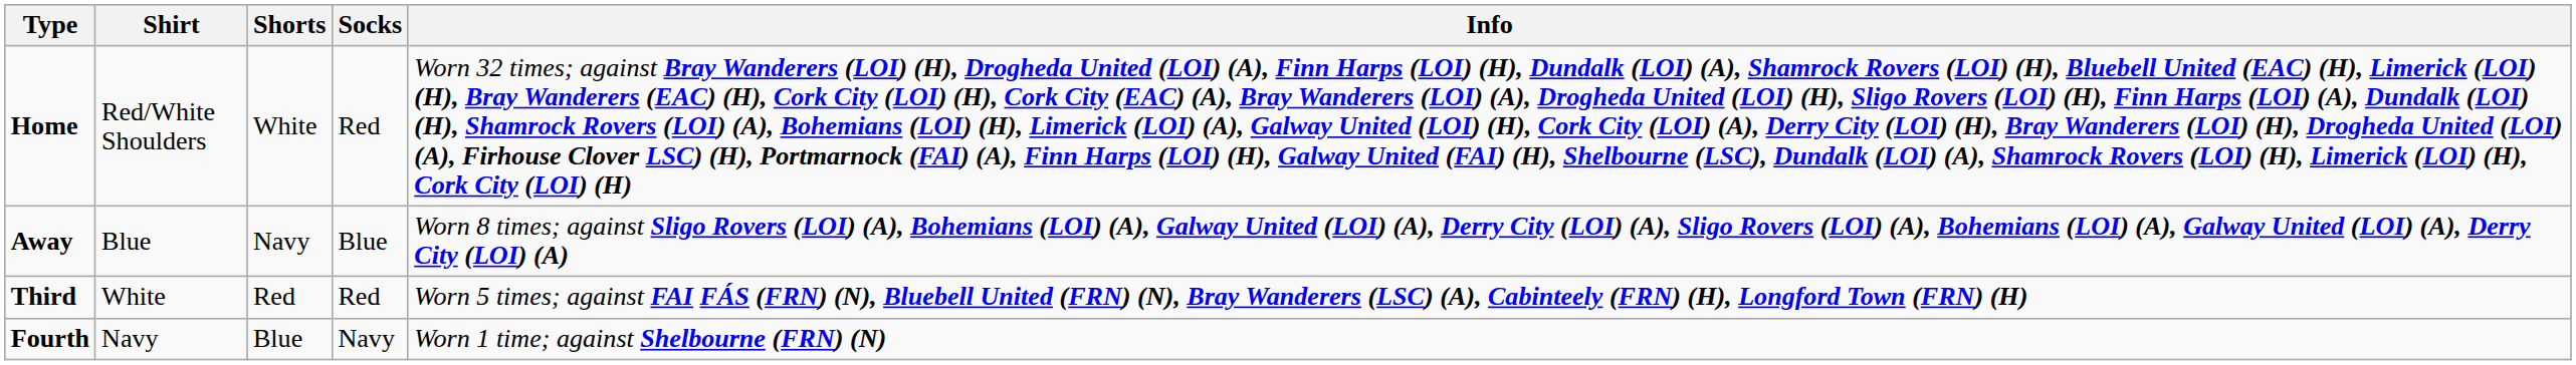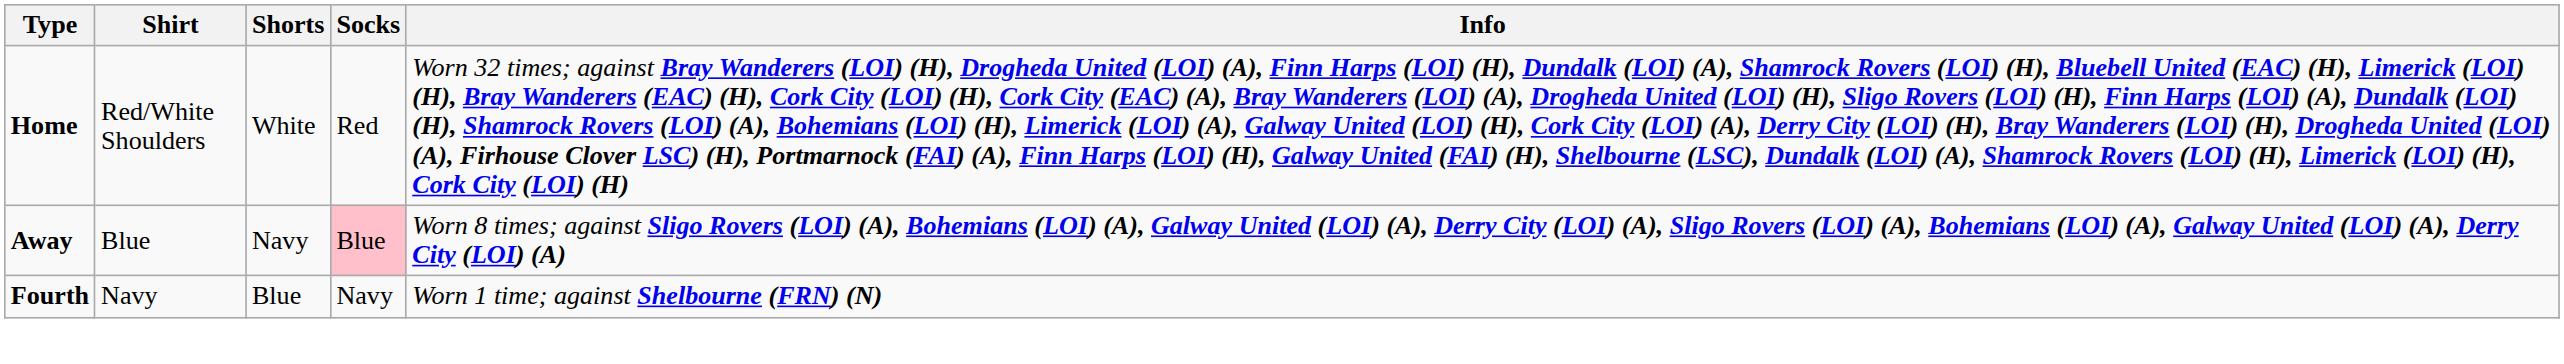 <table class="wikitable">
 <tr>
 <th>Type</th>
 <th>Shirt</th>
 <th>Shorts</th>
 <th>Socks</th>
 <th>Info</th>
 </tr>
 <tr>
 <td><span><strong>Home</strong></span></td>
 <td>Red/White Shoulders</td>
 <td>White</td>
 <td>Red</td>
 <td><em>Worn 32 times; against</em> <strong><em><a href='#'>Bray Wanderers</a> (<a href='#'>LOI</a>) (H), <a href='#'>Drogheda United</a> (<a href='#'>LOI</a>) (A), <a href='#'>Finn Harps</a> (<a href='#'>LOI</a>) (H), <a href='#'>Dundalk</a> (<a href='#'>LOI</a>) (A), <a href='#'>Shamrock Rovers</a> (<a href='#'>LOI</a>) (H), <a href='#'>Bluebell United</a> (<a href='#'>EAC</a>) (H), <a href='#'>Limerick</a> (<a href='#'>LOI</a>) (H), <a href='#'>Bray Wanderers</a> (<a href='#'>EAC</a>) (H), <a href='#'>Cork City</a> (<a href='#'>LOI</a>) (H), <a href='#'>Cork City</a> (<a href='#'>EAC</a>) (A), <a href='#'>Bray Wanderers</a> (<a href='#'>LOI</a>) (A), <a href='#'>Drogheda United</a> (<a href='#'>LOI</a>) (H), <a href='#'>Sligo Rovers</a> (<a href='#'>LOI</a>) (H), <a href='#'>Finn Harps</a> (<a href='#'>LOI</a>) (A), <a href='#'>Dundalk</a> (<a href='#'>LOI</a>) (H), <a href='#'>Shamrock Rovers</a> (<a href='#'>LOI</a>) (A), <a href='#'>Bohemians</a> (<a href='#'>LOI</a>) (H), <a href='#'>Limerick</a> (<a href='#'>LOI</a>) (A), <a href='#'>Galway United</a> (<a href='#'>LOI</a>) (H), <a href='#'>Cork City</a> (<a href='#'>LOI</a>) (A), <a href='#'>Derry City</a> (<a href='#'>LOI</a>) (H), <a href='#'>Bray Wanderers</a> (<a href='#'>LOI</a>) (H), <a href='#'>Drogheda United</a> (<a href='#'>LOI</a>) (A), Firhouse Clover <a href='#'>LSC</a>) (H), Portmarnock (<a href='#'>FAI</a>) (A), <a href='#'>Finn Harps</a> (<a href='#'>LOI</a>) (H), <a href='#'>Galway United</a> (<a href='#'>FAI</a>) (H), <a href='#'>Shelbourne</a> (<a href='#'>LSC</a>), <a href='#'>Dundalk</a> (<a href='#'>LOI</a>) (A), <a href='#'>Shamrock Rovers</a> (<a href='#'>LOI</a>) (H), <a href='#'>Limerick</a> (<a href='#'>LOI</a>) (H), <a href='#'>Cork City</a> (<a href='#'>LOI</a>) (H)</em></strong></td>
 </tr>
 <tr>
 <td><span><strong>Away</strong></span></td>
 <td>Blue</td>
 <td>Navy</td>
-<td>Blue</td>
+<td style="background: pink;">Blue</td>
 <td><em>Worn 8 times; against</em> <strong><em><a href='#'>Sligo Rovers</a> (<a href='#'>LOI</a>) (A), <a href='#'>Bohemians</a> (<a href='#'>LOI</a>) (A), <a href='#'>Galway United</a> (<a href='#'>LOI</a>) (A), <a href='#'>Derry City</a> (<a href='#'>LOI</a>) (A), <a href='#'>Sligo Rovers</a> (<a href='#'>LOI</a>) (A), <a href='#'>Bohemians</a> (<a href='#'>LOI</a>) (A), <a href='#'>Galway United</a> (<a href='#'>LOI</a>) (A), <a href='#'>Derry City</a> (<a href='#'>LOI</a>) (A)</em></strong></td>
-</tr>
-<tr>
-<td><span><strong>Third</strong></span></td>
-<td>White</td>
-<td>Red</td>
-<td>Red</td>
-<td><em>Worn 5 times; against</em> <strong><em><a href='#'>FAI</a> <a href='#'>FÁS</a> (<a href='#'>FRN</a>) (N), <a href='#'>Bluebell United</a> (<a href='#'>FRN</a>) (N), <a href='#'>Bray Wanderers</a> (<a href='#'>LSC</a>) (A), <a href='#'>Cabinteely</a> (<a href='#'>FRN</a>) (H), <a href='#'>Longford Town</a> (<a href='#'>FRN</a>) (H)</em></strong></td>
 </tr>
 <tr>
 <td><span><strong>Fourth</strong></span></td>
 <td>Navy</td>
 <td>Blue</td>
 <td>Navy</td>
 <td><em>Worn 1 time; against</em> <strong><em><a href='#'>Shelbourne</a> (<a href='#'>FRN</a>) (N)</em></strong></td>
 </tr>
 </table>
